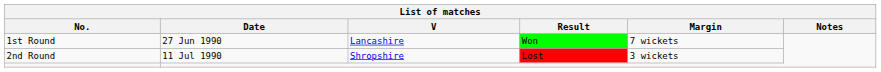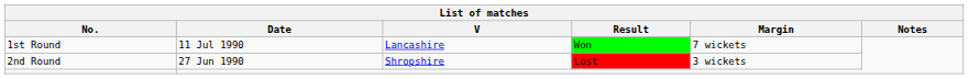 <table class="wikitable" width="100%">
 <tr>
 <th bgcolor="#efefef" colspan=6>List of matches</th>
 </tr>
 <tr bgcolor="#efefef">
 <th>No.</th>
 <th>Date</th>
 <th>V</th>
 <th>Result</th>
 <th>Margin</th>
 <th>Notes</th>
 </tr>
 <tr>
 <td>1st Round</td>
-<td>27 Jun 1990</td>
+<td>11 Jul 1990</td>
 <td><a href='#'>Lancashire</a> <br> </td>
 <td bgcolor="#00FF00">Won</td>
 <td>7 wickets</td>
 </tr>
 <tr>
 <td>2nd Round</td>
-<td>11 Jul 1990</td>
+<td>27 Jun 1990</td>
 <td><a href='#'>Shropshire</a> <br> </td>
 <td bgcolor="#FF0000">Lost</td>
 <td>3 wickets</td>
 </tr>
 <tr>
 <td></td>
 </tr>
 </table>
